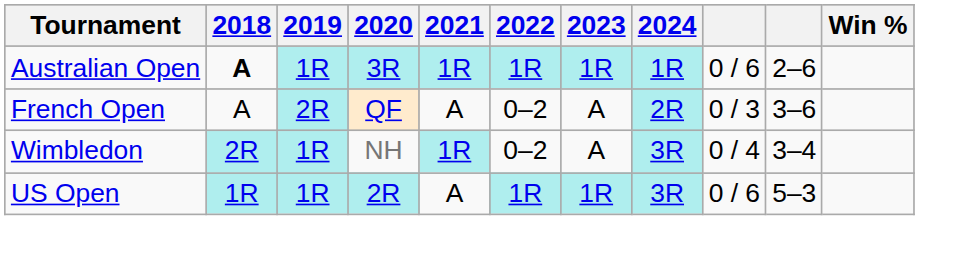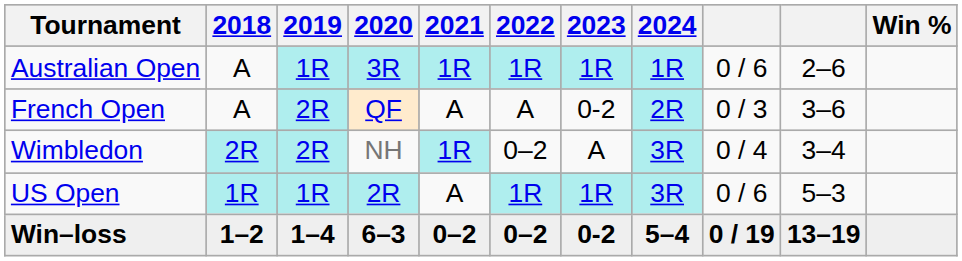 <table class=wikitable style=text-align:center>
 <tr>
 <th>Tournament</th>
 <th><a href='#'>2018</a></th>
 <th><a href='#'>2019</a></th>
 <th><a href='#'>2020</a></th>
 <th><a href='#'>2021</a></th>
 <th><a href='#'>2022</a></th>
 <th><a href='#'>2023</a></th>
 <th><a href='#'>2024</a></th>
 <th></th>
 <th></th>
 <th>Win %</th>
 </tr>
 <tr>
 <td align=left><a href='#'>Australian Open</a></td>
-<td><strong>A</strong></td>
+<td>A</td>
 <td bgcolor=afeeee><a href='#'>1R</a></td>
 <td bgcolor=afeeee><a href='#'>3R</a></td>
 <td bgcolor=afeeee><a href='#'>1R</a></td>
 <td bgcolor=afeeee><a href='#'>1R</a></td>
 <td bgcolor=afeeee><a href='#'>1R</a></td>
 <td bgcolor=afeeee><a href='#'>1R</a></td>
 <td>0 / 6</td>
 <td>2–6</td>
 <td></td>
 </tr>
 <tr>
 <td align=left><a href='#'>French Open</a></td>
 <td>A</td>
 <td bgcolor=afeeee><a href='#'>2R</a></td>
 <td bgcolor=ffebcd><a href='#'>QF</a></td>
 <td>A</td>
-<td>0–2</td>
 <td>A</td>
+<td>0-2</td>
 <td bgcolor=afeeee><a href='#'>2R</a></td>
 <td>0 / 3</td>
 <td>3–6</td>
 <td></td>
 </tr>
 <tr>
 <td align=left><a href='#'>Wimbledon</a></td>
 <td bgcolor=afeeee><a href='#'>2R</a></td>
-<td bgcolor=afeeee><a href='#'>1R</a></td>
+<td bgcolor=afeeee><a href='#'>2R</a></td>
 <td style=color:#767676>NH</td>
 <td bgcolor=afeeee><a href='#'>1R</a></td>
 <td>0–2</td>
 <td>A</td>
 <td bgcolor=afeeee><a href='#'>3R</a></td>
 <td>0 / 4</td>
 <td>3–4</td>
 <td></td>
 </tr>
 <tr>
 <td align=left><a href='#'>US Open</a></td>
 <td bgcolor=afeeee><a href='#'>1R</a></td>
 <td bgcolor=afeeee><a href='#'>1R</a></td>
 <td bgcolor=afeeee><a href='#'>2R</a></td>
 <td>A</td>
 <td bgcolor=afeeee><a href='#'>1R</a></td>
 <td bgcolor=afeeee><a href='#'>1R</a></td>
 <td bgcolor=afeeee><a href='#'>3R</a></td>
 <td>0 / 6</td>
 <td>5–3</td>
 <td></td>
 </tr>
+<tr style=font-weight:bold;background:#efefef>
+<td style=text-align:left>Win–loss</td>
+<td>1–2</td>
+<td>1–4</td>
+<td>6–3</td>
+<td>0–2</td>
+<td>0–2</td>
+<td>0-2</td>
+<td>5–4</td>
+<td>0 / 19</td>
+<td>13–19</td>
+<td></td>
+</tr>
 </table>
